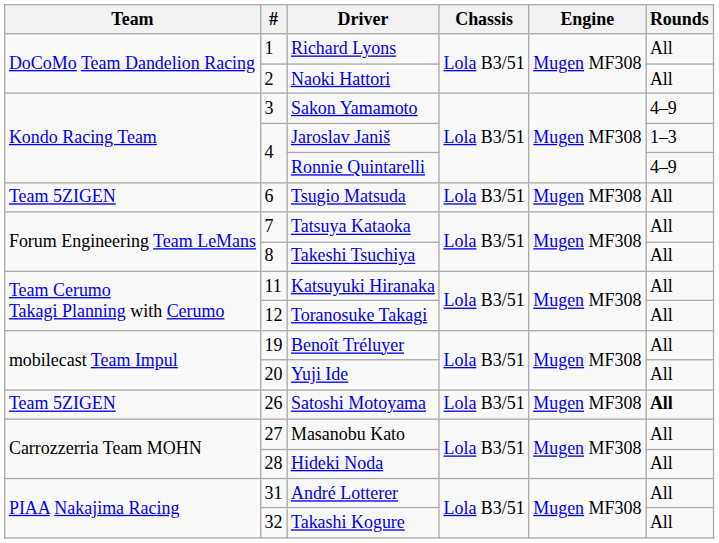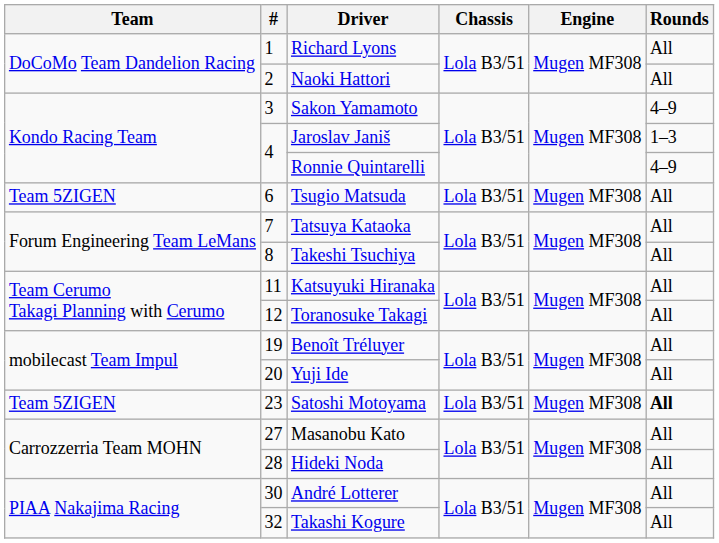 <table class="wikitable" style="font-size:85%">
 <tr>
 <th>Team</th>
 <th>#</th>
 <th>Driver</th>
 <th>Chassis</th>
 <th>Engine</th>
 <th>Rounds</th>
 </tr>
 <tr>
 <td rowspan="2"><a href='#'>DoCoMo</a> <a href='#'>Team Dandelion Racing</a></td>
 <td>1</td>
 <td> <a href='#'>Richard Lyons</a></td>
 <td rowspan="2"><a href='#'>Lola</a> B3/51</td>
 <td rowspan="2"><a href='#'>Mugen</a> MF308</td>
 <td>All</td>
 </tr>
 <tr>
 <td>2</td>
 <td> <a href='#'>Naoki Hattori</a></td>
 <td>All</td>
 </tr>
 <tr>
 <td rowspan="3"><a href='#'>Kondo Racing Team</a></td>
 <td>3</td>
 <td> <a href='#'>Sakon Yamamoto</a></td>
 <td rowspan="3"><a href='#'>Lola</a> B3/51</td>
 <td rowspan="3"><a href='#'>Mugen</a> MF308</td>
 <td>4–9</td>
 </tr>
 <tr>
 <td rowspan="2">4</td>
 <td> <a href='#'>Jaroslav Janiš</a></td>
 <td>1–3</td>
 </tr>
 <tr>
 <td> <a href='#'>Ronnie Quintarelli</a></td>
 <td>4–9</td>
 </tr>
 <tr>
 <td><a href='#'>Team 5ZIGEN</a></td>
 <td>6</td>
 <td> <a href='#'>Tsugio Matsuda</a></td>
 <td><a href='#'>Lola</a> B3/51</td>
 <td><a href='#'>Mugen</a> MF308</td>
 <td>All</td>
 </tr>
 <tr>
 <td rowspan="2">Forum Engineering <a href='#'>Team LeMans</a></td>
 <td>7</td>
 <td> <a href='#'>Tatsuya Kataoka</a></td>
 <td rowspan="2"><a href='#'>Lola</a> B3/51</td>
 <td rowspan="2"><a href='#'>Mugen</a> MF308</td>
 <td>All</td>
 </tr>
 <tr>
 <td>8</td>
 <td> <a href='#'>Takeshi Tsuchiya</a></td>
 <td>All</td>
 </tr>
 <tr>
 <td rowspan="2"><a href='#'>Team Cerumo</a><br><a href='#'>Takagi Planning</a> with <a href='#'>Cerumo</a></td>
 <td>11</td>
 <td> <a href='#'>Katsuyuki Hiranaka</a></td>
 <td rowspan="2"><a href='#'>Lola</a> B3/51</td>
 <td rowspan="2"><a href='#'>Mugen</a> MF308</td>
 <td>All</td>
 </tr>
 <tr>
 <td>12</td>
 <td> <a href='#'>Toranosuke Takagi</a></td>
 <td>All</td>
 </tr>
 <tr>
 <td rowspan="2">mobilecast <a href='#'>Team Impul</a></td>
 <td>19</td>
 <td> <a href='#'>Benoît Tréluyer</a></td>
 <td rowspan="2"><a href='#'>Lola</a> B3/51</td>
 <td rowspan="2"><a href='#'>Mugen</a> MF308</td>
 <td>All</td>
 </tr>
 <tr>
 <td>20</td>
 <td> <a href='#'>Yuji Ide</a></td>
 <td>All</td>
 </tr>
 <tr>
 <td><a href='#'>Team 5ZIGEN</a></td>
-<td>26</td>
+<td>23</td>
 <td> <a href='#'>Satoshi Motoyama</a></td>
 <td><a href='#'>Lola</a> B3/51</td>
 <td><a href='#'>Mugen</a> MF308</td>
 <td><strong>All</strong></td>
 </tr>
 <tr>
 <td rowspan="2">Carrozzerria Team MOHN</td>
 <td>27</td>
 <td> Masanobu Kato</td>
 <td rowspan="2"><a href='#'>Lola</a> B3/51</td>
 <td rowspan="2"><a href='#'>Mugen</a> MF308</td>
 <td>All</td>
 </tr>
 <tr>
 <td>28</td>
 <td> <a href='#'>Hideki Noda</a></td>
 <td>All</td>
 </tr>
 <tr>
 <td rowspan="2"><a href='#'>PIAA</a> <a href='#'>Nakajima Racing</a></td>
-<td>31</td>
+<td>30</td>
 <td> <a href='#'>André Lotterer</a></td>
 <td rowspan="2"><a href='#'>Lola</a> B3/51</td>
 <td rowspan="2"><a href='#'>Mugen</a> MF308</td>
 <td>All</td>
 </tr>
 <tr>
 <td>32</td>
 <td> <a href='#'>Takashi Kogure</a></td>
 <td>All</td>
 </tr>
 </table>
